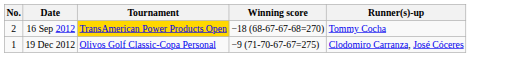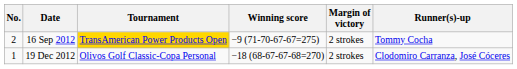 <table class="wikitable" style="font-size:95%;">
 <tr>
 <th>No.</th>
 <th>Date</th>
 <th>Tournament</th>
 <th>Winning score</th>
+<th>Margin of<br>victory</th>
 <th>Runner(s)-up</th>
 </tr>
 <tr>
 <td align=center>2</td>
 <td align=right>16 Sep <a href='#'>2012</a></td>
 <td style="background: gold;"><a href='#'>TransAmerican Power Products Open</a></td>
-<td>−18 (68-67-67-68=270)</td>
+<td>−9 (71-70-67-67=275)</td>
+<td>2 strokes</td>
 <td> <a href='#'>Tommy Cocha</a></td>
 </tr>
 <tr>
 <td align=center>1</td>
 <td align=right>19 Dec 2012</td>
 <td><a href='#'>Olivos Golf Classic-Copa Personal</a></td>
-<td>−9 (71-70-67-67=275)</td>
+<td>−18 (68-67-67-68=270)</td>
+<td>2 strokes</td>
 <td> <a href='#'>Clodomiro Carranza</a>,  <a href='#'>José Cóceres</a></td>
 </tr>
 </table>
